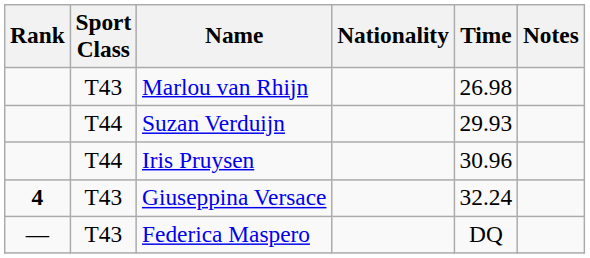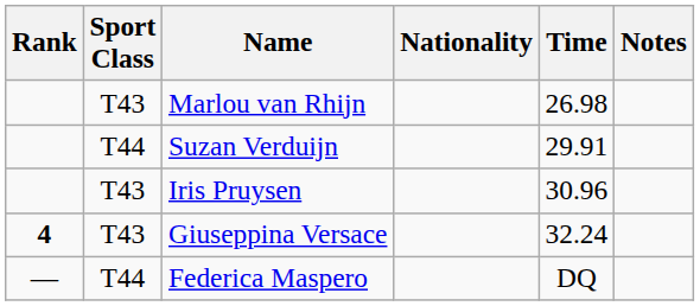 <table class="wikitable sortable" style="text-align:center">
 <tr>
 <th>Rank</th>
 <th>Sport<br>Class</th>
 <th>Name</th>
 <th>Nationality</th>
 <th>Time</th>
 <th>Notes</th>
 </tr>
 <tr>
 <td></td>
 <td>T43</td>
 <td align=left><a href='#'>Marlou van Rhijn</a></td>
 <td align=left></td>
 <td>26.98</td>
 <td></td>
 </tr>
 <tr>
 <td></td>
 <td>T44</td>
 <td align=left><a href='#'>Suzan Verduijn</a></td>
 <td align=left></td>
-<td>29.93</td>
+<td>29.91</td>
 <td></td>
 </tr>
 <tr>
 <td></td>
-<td>T44</td>
+<td>T43</td>
 <td align=left><a href='#'>Iris Pruysen</a></td>
 <td align=left></td>
 <td>30.96</td>
 <td></td>
 </tr>
 <tr>
 <td><strong>4</strong></td>
 <td>T43</td>
 <td align=left><a href='#'>Giuseppina Versace</a></td>
 <td align=left></td>
 <td>32.24</td>
 <td></td>
 </tr>
 <tr>
 <td>—</td>
-<td>T43</td>
+<td>T44</td>
 <td align=left><a href='#'>Federica Maspero</a></td>
 <td align=left></td>
 <td>DQ</td>
 <td></td>
 </tr>
 </table>
